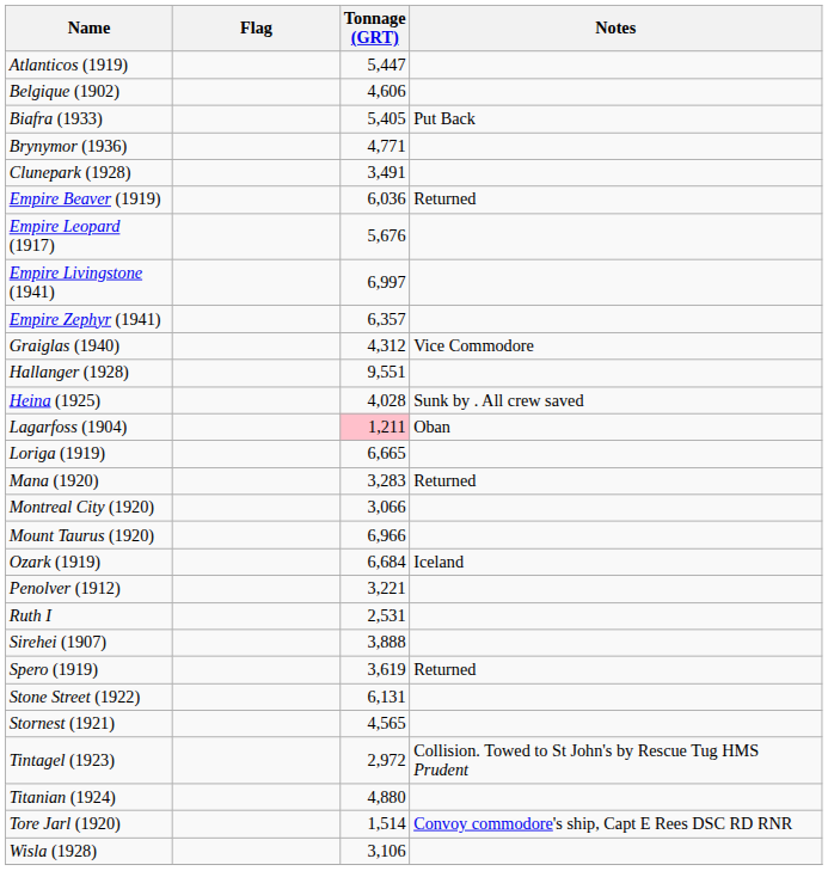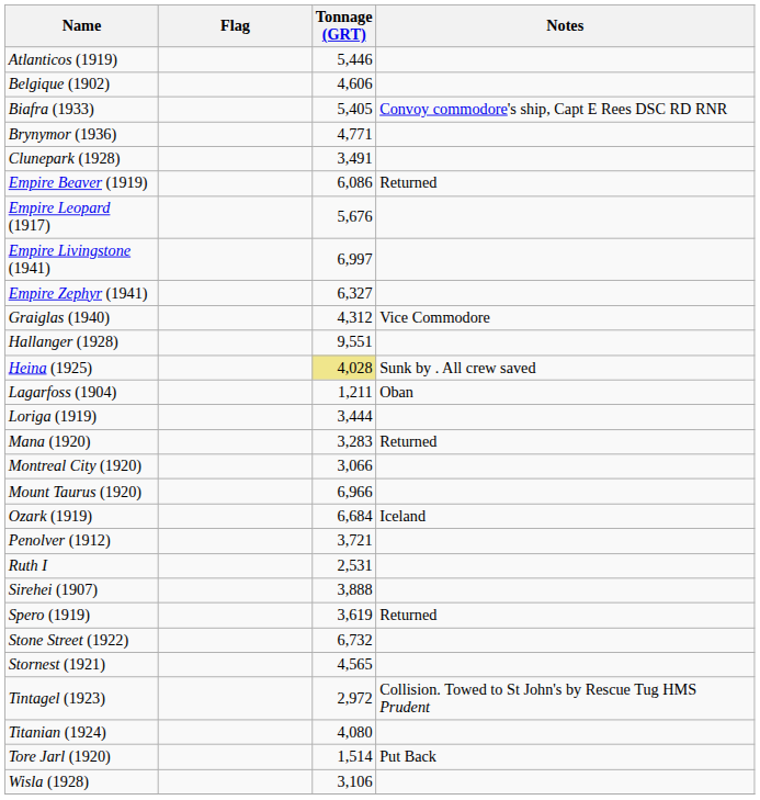 <table class="wikitable sortable">
 <tr>
 <th scope="col" width="150px">Name</th>
 <th scope="col" width="150px">Flag</th>
 <th scope="col" width="30px">Tonnage <a href='#'>(GRT)</a></th>
 <th scope="col" width="380px">Notes</th>
 </tr>
 <tr>
 <td align="left"><em>Atlanticos</em> (1919)</td>
 <td align="left"></td>
-<td align="right">5,447</td>
+<td align="right">5,446</td>
 <td align="left"></td>
 </tr>
 <tr>
 <td align="left"><em>Belgique</em> (1902)</td>
 <td align="left"></td>
 <td align="right">4,606</td>
 <td align="left"></td>
 </tr>
 <tr>
 <td align="left"><em>Biafra</em> (1933)</td>
 <td align="left"></td>
 <td align="right">5,405</td>
-<td align="left">Put Back</td>
+<td align="left"><a href='#'>Convoy commodore</a>'s ship, Capt E Rees DSC RD RNR</td>
 </tr>
 <tr>
 <td align="left"><em>Brynymor</em> (1936)</td>
 <td align="left"></td>
 <td align="right">4,771</td>
 <td align="left"></td>
 </tr>
 <tr>
 <td align="left"><em>Clunepark</em> (1928)</td>
 <td align="left"></td>
 <td align="right">3,491</td>
 <td align="left"></td>
 </tr>
 <tr>
 <td align="left"><em><a href='#'>Empire Beaver</a></em> (1919)</td>
 <td align="left"></td>
-<td align="right">6,036</td>
+<td align="right">6,086</td>
 <td align="left">Returned</td>
 </tr>
 <tr>
 <td align="left"><em><a href='#'>Empire Leopard</a></em> (1917)</td>
 <td align="left"></td>
 <td align="right">5,676</td>
 <td align="left"></td>
 </tr>
 <tr>
 <td align="left"><em><a href='#'>Empire Livingstone</a></em> (1941)</td>
 <td align="left"></td>
 <td align="right">6,997</td>
 <td align="left"></td>
 </tr>
 <tr>
 <td align="left"><em><a href='#'>Empire Zephyr</a></em> (1941)</td>
 <td align="left"></td>
-<td align="right">6,357</td>
+<td align="right">6,327</td>
 <td align="left"></td>
 </tr>
 <tr>
 <td align="left"><em>Graiglas</em> (1940)</td>
 <td align="left"></td>
 <td align="right">4,312</td>
 <td align="left">Vice Commodore</td>
 </tr>
 <tr>
 <td align="left"><em>Hallanger</em> (1928)</td>
 <td align="left"></td>
 <td align="right">9,551</td>
 <td align="left"></td>
 </tr>
 <tr>
 <td align="left"><em><a href='#'>Heina</a></em> (1925)</td>
 <td align="left"></td>
-<td align="right">4,028</td>
+<td align="right" style="background: khaki;">4,028</td>
 <td align="left">Sunk by . All crew saved</td>
 </tr>
 <tr>
 <td align="left"><em>Lagarfoss</em> (1904)</td>
 <td align="left"></td>
-<td align="right" style="background: pink;">1,211</td>
+<td align="right">1,211</td>
 <td align="left">Oban</td>
 </tr>
 <tr>
 <td align="left"><em>Loriga</em> (1919)</td>
 <td align="left"></td>
-<td align="right">6,665</td>
+<td align="right">3,444</td>
 <td align="left"></td>
 </tr>
 <tr>
 <td align="left"><em>Mana</em> (1920)</td>
 <td align="left"></td>
 <td align="right">3,283</td>
 <td align="left">Returned</td>
 </tr>
 <tr>
 <td align="left"><em>Montreal City</em> (1920)</td>
 <td align="left"></td>
 <td align="right">3,066</td>
 <td align="left"></td>
 </tr>
 <tr>
 <td align="left"><em>Mount Taurus</em> (1920)</td>
 <td align="left"></td>
 <td align="right">6,966</td>
 <td align="left"></td>
 </tr>
 <tr>
 <td align="left"><em>Ozark</em> (1919)</td>
 <td align="left"></td>
 <td align="right">6,684</td>
 <td align="left">Iceland</td>
 </tr>
 <tr>
 <td align="left"><em>Penolver</em> (1912)</td>
 <td align="left"></td>
-<td align="right">3,221</td>
+<td align="right">3,721</td>
 <td align="left"></td>
 </tr>
 <tr>
 <td align="left"><em>Ruth I</em></td>
 <td align="left"></td>
 <td align="right">2,531</td>
 <td align="left"></td>
 </tr>
 <tr>
 <td align="left"><em>Sirehei</em> (1907)</td>
 <td align="left"></td>
 <td align="right">3,888</td>
 <td align="left"></td>
 </tr>
 <tr>
 <td align="left"><em>Spero</em> (1919)</td>
 <td align="left"></td>
 <td align="right">3,619</td>
 <td align="left">Returned</td>
 </tr>
 <tr>
 <td align="left"><em>Stone Street</em> (1922)</td>
 <td align="left"></td>
-<td align="right">6,131</td>
+<td align="right">6,732</td>
 <td align="left"></td>
 </tr>
 <tr>
 <td align="left"><em>Stornest</em> (1921)</td>
 <td align="left"></td>
 <td align="right">4,565</td>
 <td align="left"></td>
 </tr>
 <tr>
 <td align="left"><em>Tintagel</em> (1923)</td>
 <td align="left"></td>
 <td align="right">2,972</td>
 <td align="left">Collision. Towed to St John's by Rescue Tug HMS <em>Prudent</em></td>
 </tr>
 <tr>
 <td align="left"><em>Titanian</em> (1924)</td>
 <td align="left"></td>
-<td align="right">4,880</td>
+<td align="right">4,080</td>
 <td align="left"></td>
 </tr>
 <tr>
 <td align="left"><em>Tore Jarl</em> (1920)</td>
 <td align="left"></td>
 <td align="right">1,514</td>
-<td align="left"><a href='#'>Convoy commodore</a>'s ship, Capt E Rees DSC RD RNR</td>
+<td align="left">Put Back</td>
 </tr>
 <tr>
 <td align="left"><em>Wisla</em> (1928)</td>
 <td align="left"></td>
 <td align="right">3,106</td>
 <td align="left"></td>
 </tr>
 <tr>
 </tr>
 </table>
